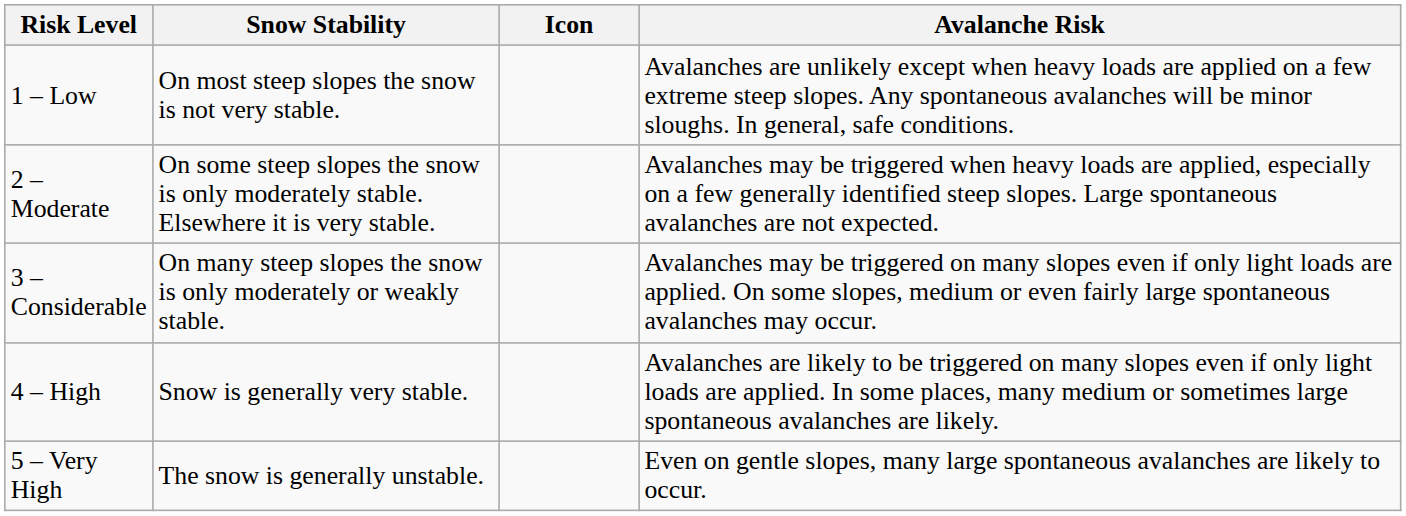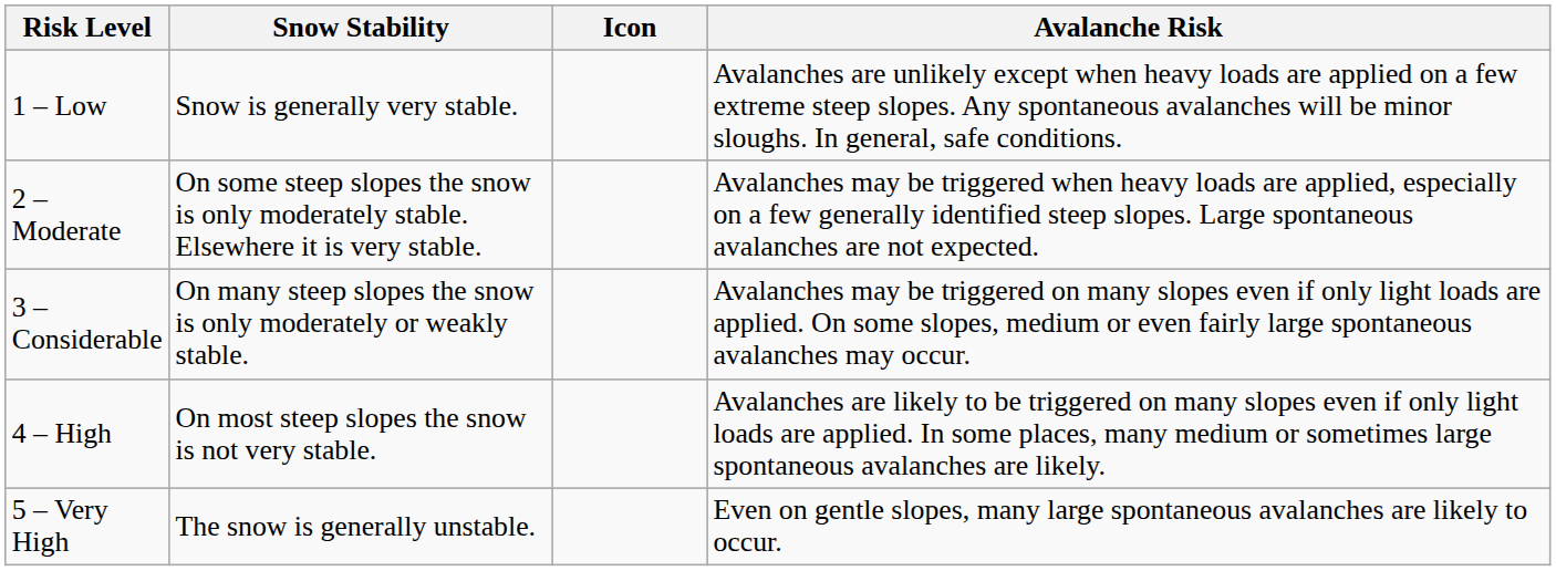 <table class="wikitable">
 <tr>
 <th style="width:10%;">Risk Level</th>
 <th style="width:25%;">Snow Stability</th>
 <th style="width:10%;">Icon</th>
 <th style="width:55%;">Avalanche Risk</th>
 </tr>
 <tr>
 <td>1 – Low</td>
-<td>On most steep slopes the snow is not very stable.</td>
+<td>Snow is generally very stable.</td>
 <td style="text-align:center;"></td>
 <td>Avalanches are unlikely except when heavy loads are applied on a few extreme steep slopes. Any spontaneous avalanches will be minor sloughs. In general, safe conditions.</td>
 </tr>
 <tr>
 <td>2 – Moderate</td>
 <td>On some steep slopes the snow is only moderately stable. Elsewhere it is very stable.</td>
 <td style="text-align:center;"></td>
 <td>Avalanches may be triggered when heavy loads are applied, especially on a few generally identified steep slopes. Large spontaneous avalanches are not expected.</td>
 </tr>
 <tr>
 <td>3 – Considerable</td>
 <td>On many steep slopes the snow is only moderately or weakly stable.</td>
 <td style="text-align:center;"></td>
 <td>Avalanches may be triggered on many slopes even if only light loads are applied. On some slopes, medium or even fairly large spontaneous avalanches may occur.</td>
 </tr>
 <tr>
 <td>4 – High</td>
-<td>Snow is generally very stable.</td>
+<td>On most steep slopes the snow is not very stable.</td>
 <td style="text-align:center;"></td>
 <td>Avalanches are likely to be triggered on many slopes even if only light loads are applied. In some places, many medium or sometimes large spontaneous avalanches are likely.</td>
 </tr>
 <tr>
 <td>5 – Very High</td>
 <td>The snow is generally unstable.</td>
 <td style="text-align:center;"></td>
 <td>Even on gentle slopes, many large spontaneous avalanches are likely to occur.</td>
 </tr>
 </table>
